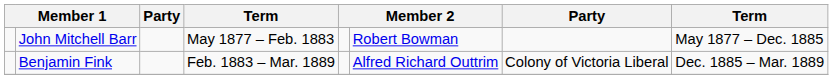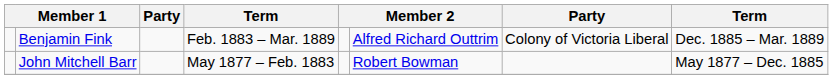 <table class="wikitable">
 <tr>
 <th colspan="2">Member 1</th>
 <th>Party</th>
 <th>Term</th>
 <th colspan="2">Member 2</th>
 <th>Party</th>
 <th>Term</th>
+</tr>
+<tr>
+<td> </td>
+<td><a href='#'>Benjamin Fink</a></td>
+<td></td>
+<td>Feb. 1883 – Mar. 1889</td>
+<td> </td>
+<td><a href='#'>Alfred Richard Outtrim</a></td>
+<td>Colony of Victoria Liberal</td>
+<td>Dec. 1885 – Mar. 1889</td>
 </tr>
 <tr>
 <td> </td>
 <td><a href='#'>John Mitchell Barr</a></td>
 <td></td>
 <td>May 1877 – Feb. 1883</td>
 <td> </td>
 <td><a href='#'>Robert Bowman</a></td>
 <td></td>
 <td>May 1877 – Dec. 1885</td>
 </tr>
 <tr>
-<td> </td>
-<td><a href='#'>Benjamin Fink</a></td>
-<td></td>
-<td>Feb. 1883 – Mar. 1889</td>
-<td> </td>
-<td><a href='#'>Alfred Richard Outtrim</a></td>
-<td>Colony of Victoria Liberal</td>
-<td>Dec. 1885 – Mar. 1889</td>
-</tr>
-<tr>
 </tr>
 </table>
